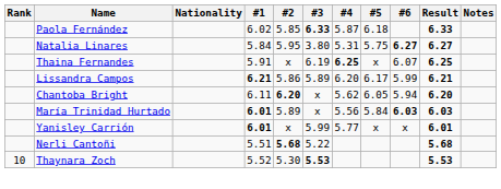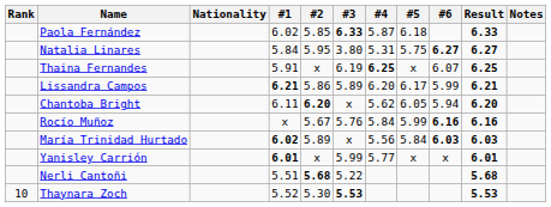 <table class="wikitable sortable" style="text-align:center;font-size:95%">
 <tr>
 <th>Rank</th>
 <th>Name</th>
 <th>Nationality</th>
 <th>#1</th>
 <th>#2</th>
 <th>#3</th>
 <th>#4</th>
 <th>#5</th>
 <th>#6</th>
 <th>Result</th>
 <th>Notes</th>
 </tr>
 <tr>
 <td></td>
 <td align=left><a href='#'>Paola Fernández</a></td>
 <td align=left></td>
 <td>6.02</td>
 <td>5.85</td>
 <td><strong>6.33</strong></td>
 <td>5.87</td>
 <td>6.18</td>
 <td></td>
 <td><strong>6.33</strong></td>
 <td></td>
 </tr>
 <tr>
 <td></td>
 <td align=left><a href='#'>Natalia Linares</a></td>
 <td align=left></td>
 <td>5.84</td>
 <td>5.95</td>
 <td>3.80</td>
 <td>5.31</td>
 <td>5.75</td>
 <td><strong>6.27</strong></td>
 <td><strong>6.27</strong></td>
 <td></td>
 </tr>
 <tr>
 <td></td>
 <td align=left><a href='#'>Thaina Fernandes</a></td>
 <td align=left></td>
 <td>5.91</td>
 <td>x</td>
 <td>6.19</td>
 <td><strong>6.25</strong></td>
 <td>x</td>
 <td>6.07</td>
 <td><strong>6.25</strong></td>
 <td></td>
 </tr>
 <tr>
 <td></td>
 <td align=left><a href='#'>Lissandra Campos</a></td>
 <td align=left></td>
 <td><strong>6.21</strong></td>
 <td>5.86</td>
 <td>5.89</td>
 <td>6.20</td>
 <td>6.17</td>
 <td>5.99</td>
 <td><strong>6.21</strong></td>
 <td></td>
 </tr>
 <tr>
 <td></td>
 <td align=left><a href='#'>Chantoba Bright</a></td>
 <td align=left></td>
 <td>6.11</td>
 <td><strong>6.20</strong></td>
 <td>x</td>
 <td>5.62</td>
 <td>6.05</td>
 <td>5.94</td>
 <td><strong>6.20</strong></td>
 <td></td>
 </tr>
 <tr>
 <td></td>
+<td align=left><a href='#'>Rocío Muñoz</a></td>
+<td align=left></td>
+<td>x</td>
+<td>5.67</td>
+<td>5.76</td>
+<td>5.84</td>
+<td>5.99</td>
+<td><strong>6.16</strong></td>
+<td><strong>6.16</strong></td>
+<td></td>
+</tr>
+<tr>
+<td></td>
 <td align=left><a href='#'>María Trinidad Hurtado</a></td>
 <td align=left></td>
-<td><strong>6.01</strong></td>
+<td><strong>6.02</strong></td>
 <td>5.89</td>
 <td>x</td>
 <td>5.56</td>
 <td>5.84</td>
 <td><strong>6.03</strong></td>
 <td><strong>6.03</strong></td>
 <td></td>
 </tr>
 <tr>
 <td></td>
 <td align=left><a href='#'>Yanisley Carrión</a></td>
 <td align=left></td>
 <td><strong>6.01</strong></td>
 <td>x</td>
 <td>5.99</td>
 <td>5.77</td>
 <td>x</td>
 <td>x</td>
 <td><strong>6.01</strong></td>
 <td></td>
 </tr>
 <tr>
 <td></td>
 <td align=left><a href='#'>Nerli Cantoñi</a></td>
 <td align=left></td>
 <td>5.51</td>
 <td><strong>5.68</strong></td>
 <td>5.22</td>
 <td></td>
 <td></td>
 <td></td>
 <td><strong>5.68</strong></td>
 <td></td>
 </tr>
 <tr>
 <td>10</td>
 <td align=left><a href='#'>Thaynara Zoch</a></td>
 <td align=left></td>
 <td>5.52</td>
 <td>5.30</td>
 <td><strong>5.53</strong></td>
 <td></td>
 <td></td>
 <td></td>
 <td><strong>5.53</strong></td>
 <td></td>
 </tr>
 </table>
